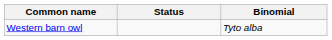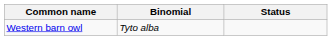 <table width=60% class="wikitable">
 <tr>
 <th width=35%>Common name</th>
+<th width=33%>Binomial</th>
 <th width=32%>Status</th>
-<th width=33%>Binomial</th>
 </tr>
 <tr>
 <td><a href='#'>Western barn owl</a></td>
+<td><em>Tyto alba</em></td>
 <td></td>
-<td><em>Tyto alba</em></td>
 </tr>
 </table>
